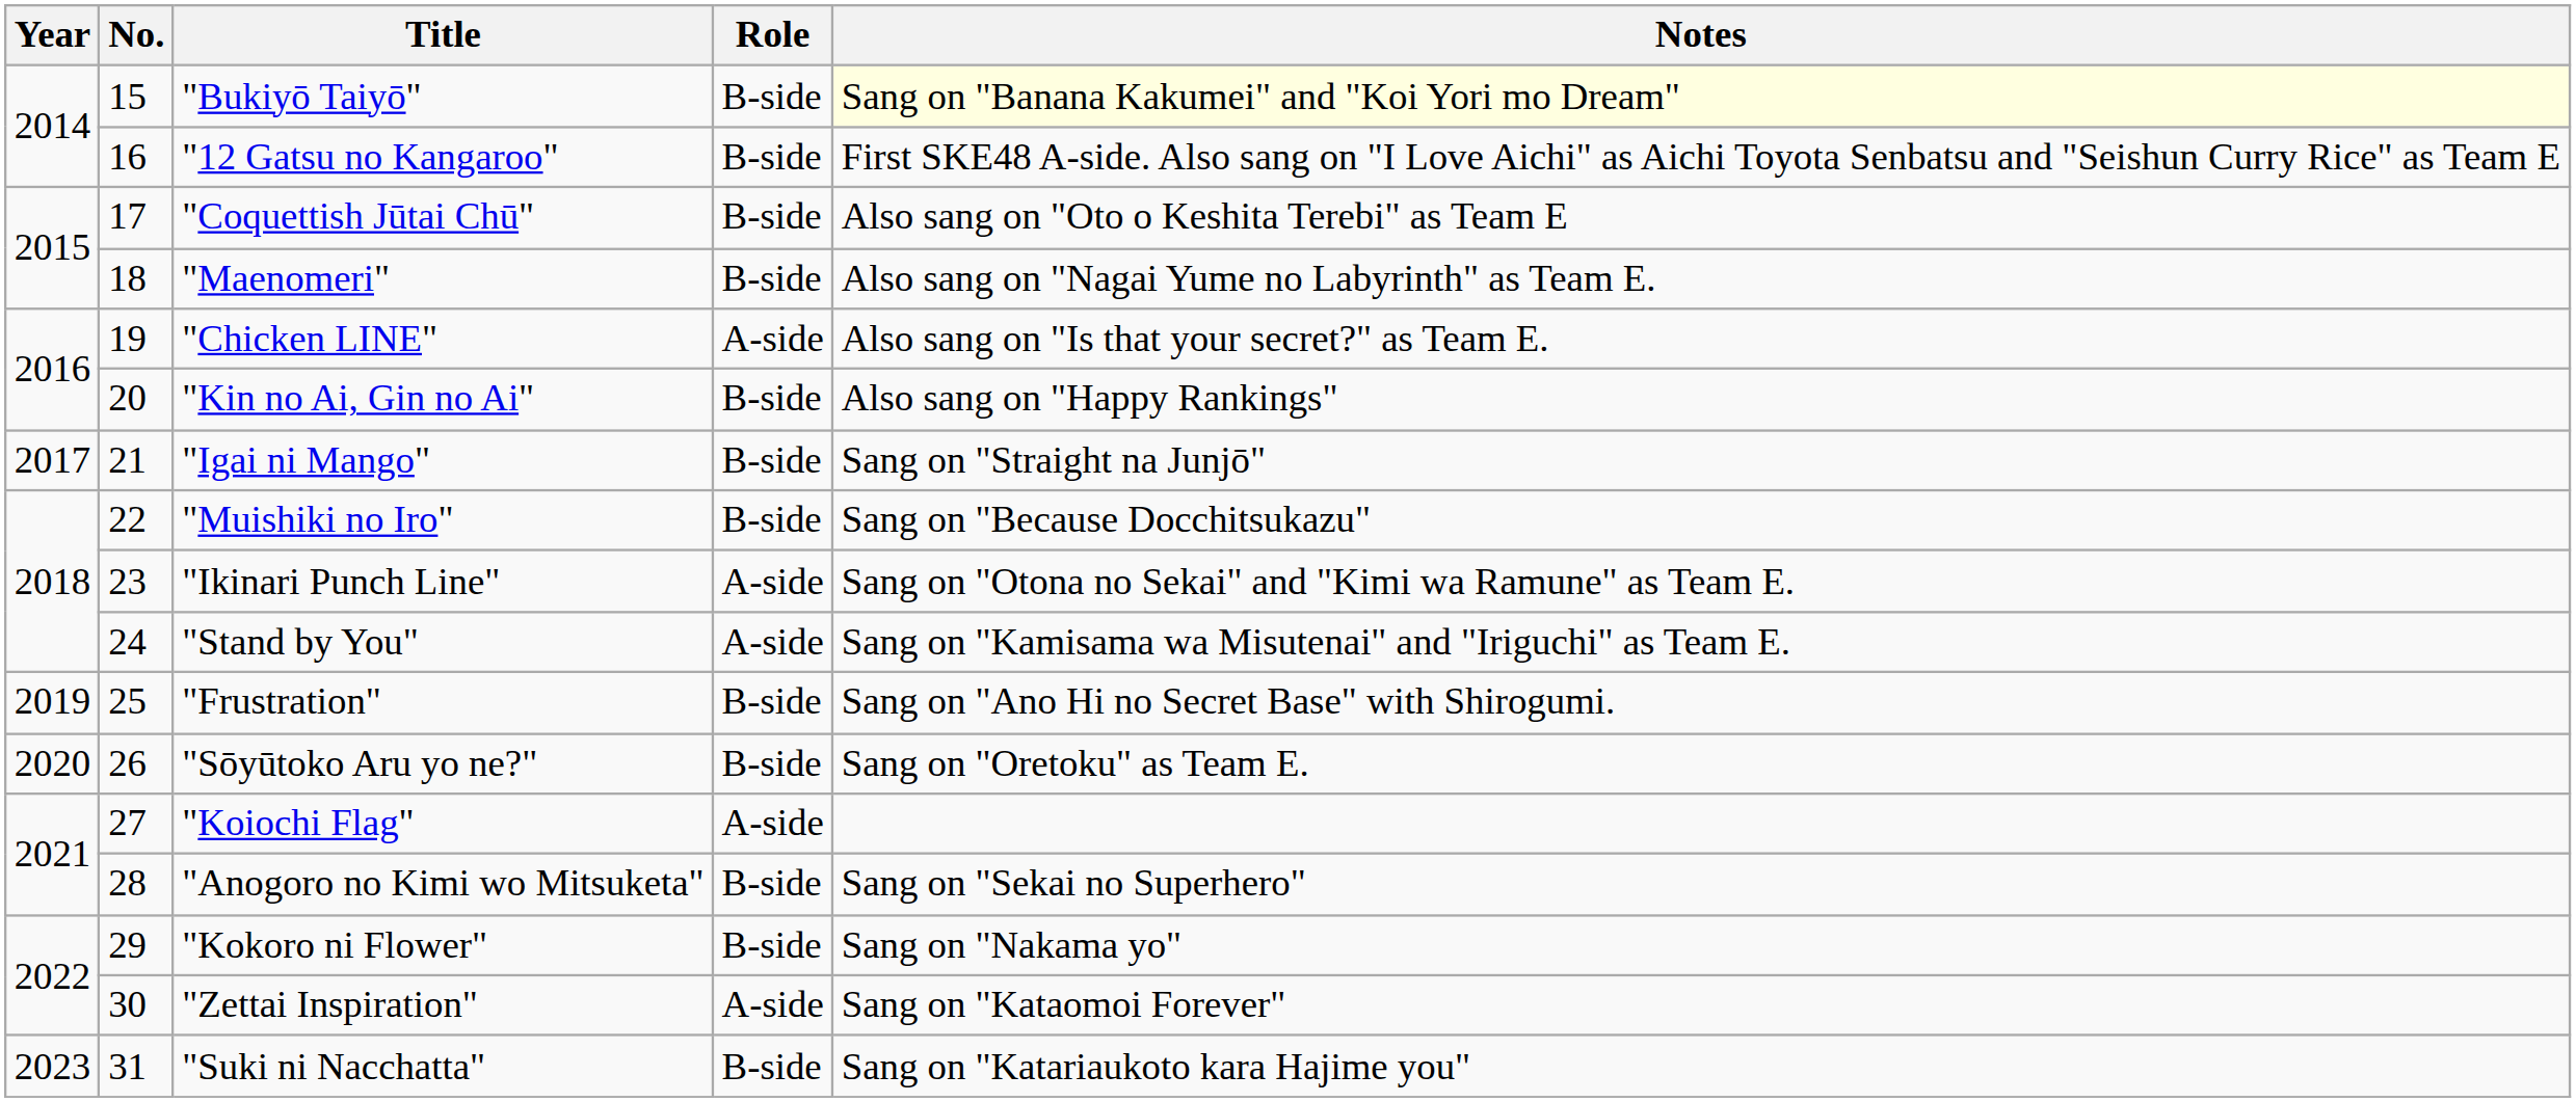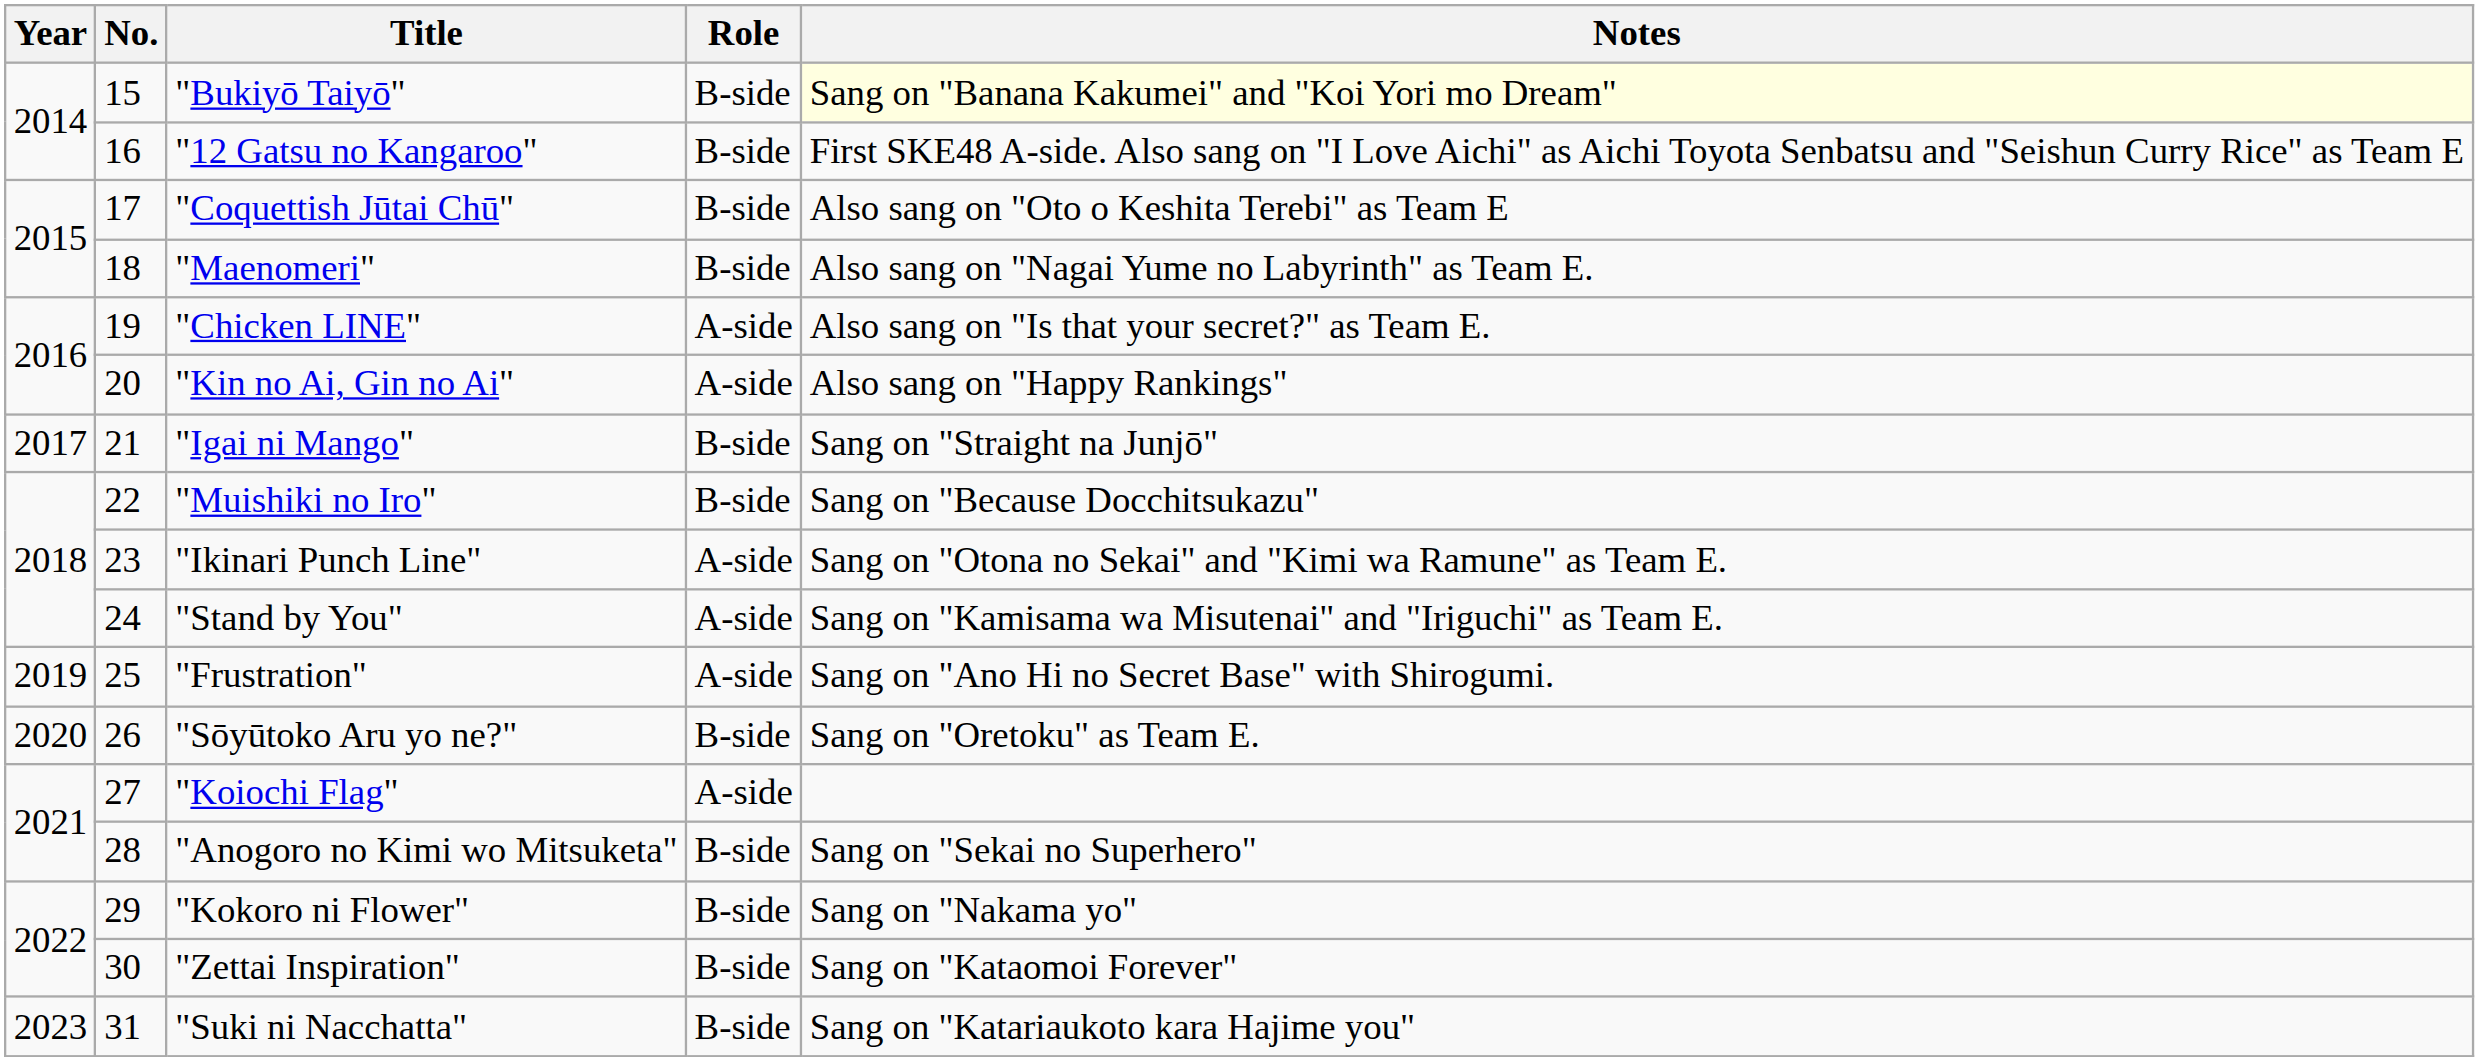 <table class="wikitable sortable">
 <tr>
 <th>Year</th>
 <th data-sort-type="number">No. </th>
 <th>Title </th>
 <th>Role </th>
 <th class="unsortable">Notes </th>
 </tr>
 <tr>
 <td rowspan="2">2014</td>
 <td>15</td>
 <td>"<a href='#'>Bukiyō Taiyō</a>"</td>
 <td>B-side</td>
 <td style="background: lightyellow;">Sang on "Banana Kakumei" and "Koi Yori mo Dream"</td>
 </tr>
 <tr>
 <td>16</td>
 <td>"<a href='#'>12 Gatsu no Kangaroo</a>"</td>
 <td>B-side</td>
 <td>First SKE48 A-side. Also sang on "I Love Aichi" as Aichi Toyota Senbatsu and "Seishun Curry Rice" as Team E</td>
 </tr>
 <tr>
 <td rowspan="2">2015</td>
 <td>17</td>
 <td>"<a href='#'>Coquettish Jūtai Chū</a>"</td>
 <td>B-side</td>
 <td>Also sang on "Oto o Keshita Terebi" as Team E</td>
 </tr>
 <tr>
 <td>18</td>
 <td>"<a href='#'>Maenomeri</a>"</td>
 <td>B-side</td>
 <td>Also sang on "Nagai Yume no Labyrinth" as Team E.</td>
 </tr>
 <tr>
 <td rowspan="2">2016</td>
 <td>19</td>
 <td>"<a href='#'>Chicken LINE</a>"</td>
 <td>A-side</td>
 <td>Also sang on "Is that your secret?" as Team E.</td>
 </tr>
 <tr>
 <td>20</td>
 <td>"<a href='#'>Kin no Ai, Gin no Ai</a>"</td>
-<td>B-side</td>
+<td>A-side</td>
 <td>Also sang on "Happy Rankings"</td>
 </tr>
 <tr>
 <td>2017</td>
 <td>21</td>
 <td>"<a href='#'>Igai ni Mango</a>"</td>
 <td>B-side</td>
 <td>Sang on "Straight na Junjō"</td>
 </tr>
 <tr>
 <td rowspan="3">2018</td>
 <td>22</td>
 <td>"<a href='#'>Muishiki no Iro</a>"</td>
 <td>B-side</td>
 <td>Sang on "Because Docchitsukazu"</td>
 </tr>
 <tr>
 <td>23</td>
 <td>"Ikinari Punch Line"</td>
 <td>A-side</td>
 <td>Sang on "Otona no Sekai" and "Kimi wa Ramune" as Team E.</td>
 </tr>
 <tr>
 <td>24</td>
 <td>"Stand by You"</td>
 <td>A-side</td>
 <td>Sang on "Kamisama wa Misutenai" and "Iriguchi" as Team E.</td>
 </tr>
 <tr>
 <td>2019</td>
 <td>25</td>
 <td>"Frustration"</td>
-<td>B-side</td>
+<td>A-side</td>
 <td>Sang on "Ano Hi no Secret Base" with Shirogumi.</td>
 </tr>
 <tr>
 <td>2020</td>
 <td>26</td>
 <td>"Sōyūtoko Aru yo ne?"</td>
 <td>B-side</td>
 <td>Sang on "Oretoku" as Team E.</td>
 </tr>
 <tr>
 <td rowspan="2">2021</td>
 <td>27</td>
 <td>"<a href='#'>Koiochi Flag</a>"</td>
 <td>A-side</td>
 <td></td>
 </tr>
 <tr>
 <td>28</td>
 <td>"Anogoro no Kimi wo Mitsuketa"</td>
 <td>B-side</td>
 <td>Sang on "Sekai no Superhero"</td>
 </tr>
 <tr>
 <td rowspan="2">2022</td>
 <td>29</td>
 <td>"Kokoro ni Flower"</td>
 <td>B-side</td>
 <td>Sang on "Nakama yo"</td>
 </tr>
 <tr>
 <td>30</td>
 <td>"Zettai Inspiration"</td>
-<td>A-side</td>
+<td>B-side</td>
 <td>Sang on "Kataomoi Forever"</td>
 </tr>
 <tr>
 <td>2023</td>
 <td>31</td>
 <td>"Suki ni Nacchatta"</td>
 <td>B-side</td>
 <td>Sang on "Katariaukoto kara Hajime you"</td>
 </tr>
 </table>
